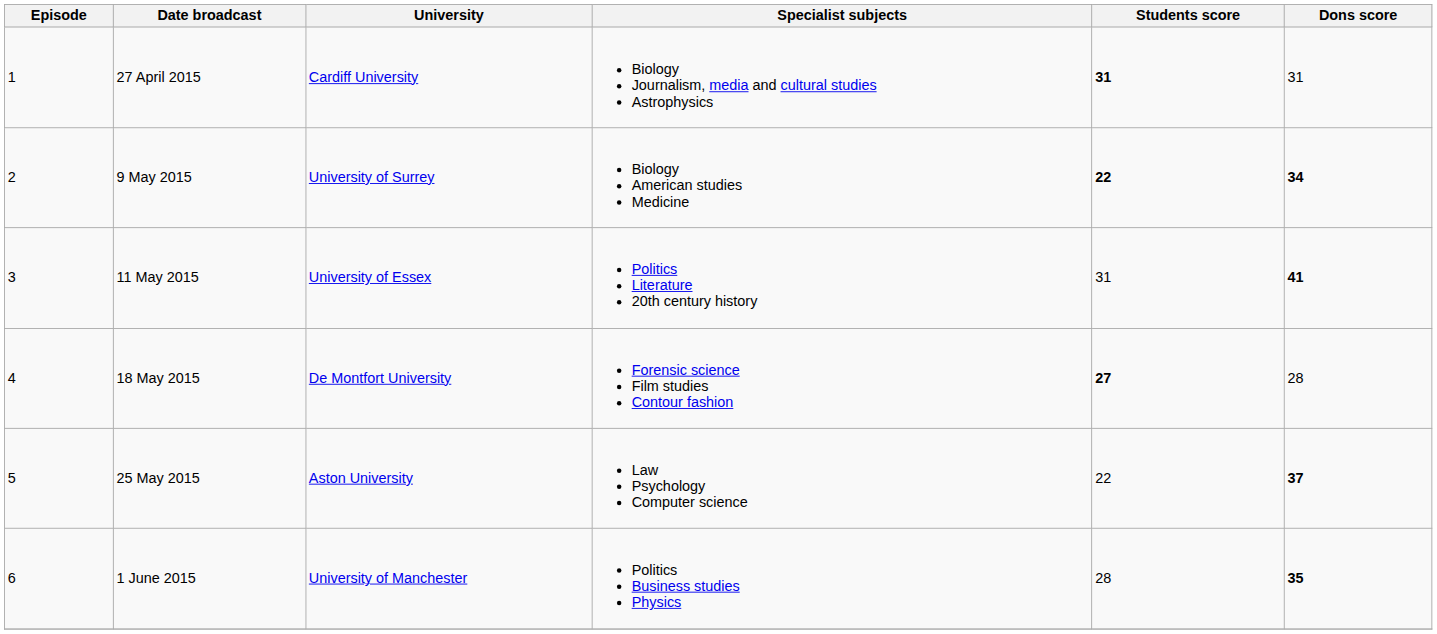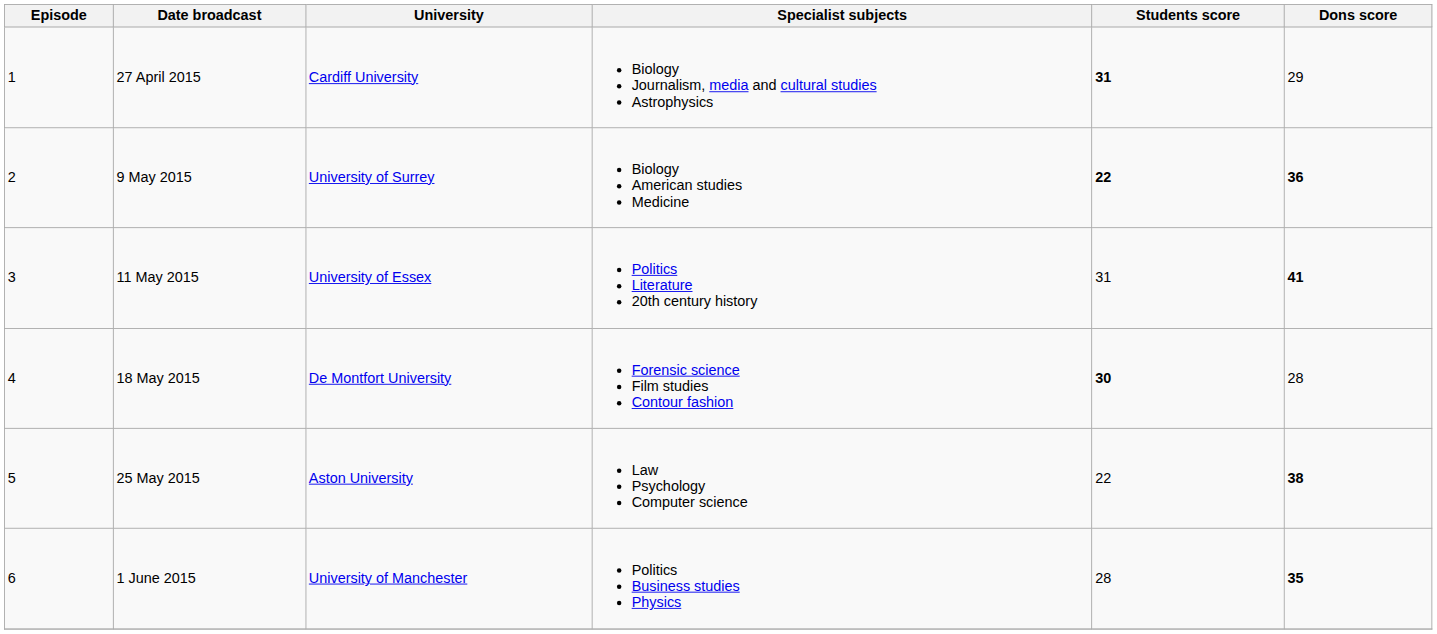 <table class="wikitable" width="80%">
 <tr bgcolor="#cccccc">
 <th>Episode</th>
 <th>Date broadcast</th>
 <th>University</th>
 <th>Specialist subjects</th>
 <th>Students score</th>
 <th>Dons score</th>
 </tr>
 <tr>
 <td>1</td>
 <td>27 April 2015</td>
 <td><a href='#'>Cardiff University</a></td>
 <td><br><ul><li>Biology</li><li>Journalism, <a href='#'>media</a> and <a href='#'>cultural studies</a></li><li>Astrophysics</li></ul></td>
 <td><strong>31</strong></td>
-<td>31</td>
+<td>29</td>
 </tr>
 <tr>
 <td>2</td>
 <td>9 May 2015</td>
 <td><a href='#'>University of Surrey</a></td>
 <td><br><ul><li>Biology</li><li>American studies</li><li>Medicine</li></ul></td>
 <td><strong>22</strong></td>
-<td><strong>34</strong></td>
+<td><strong>36</strong></td>
 </tr>
 <tr>
 <td>3</td>
 <td>11 May 2015</td>
 <td><a href='#'>University of Essex</a></td>
 <td><br><ul><li><a href='#'>Politics</a></li><li><a href='#'>Literature</a></li><li>20th century history</li></ul></td>
 <td>31</td>
 <td><strong>41</strong></td>
 </tr>
 <tr>
 <td>4</td>
 <td>18 May 2015</td>
 <td><a href='#'>De Montfort University</a></td>
 <td><br><ul><li><a href='#'>Forensic science</a></li><li>Film studies</li><li><a href='#'>Contour fashion</a></li></ul></td>
-<td><strong>27</strong></td>
+<td><strong>30</strong></td>
 <td>28</td>
 </tr>
 <tr>
 <td>5</td>
 <td>25 May 2015</td>
 <td><a href='#'>Aston University</a></td>
 <td><br><ul><li>Law</li><li>Psychology</li><li>Computer science</li></ul></td>
 <td>22</td>
-<td><strong>37</strong></td>
+<td><strong>38</strong></td>
 </tr>
 <tr>
 <td>6</td>
 <td>1 June 2015</td>
 <td><a href='#'>University of Manchester</a></td>
 <td><br><ul><li>Politics</li><li><a href='#'>Business studies</a></li><li><a href='#'>Physics</a></li></ul></td>
 <td>28</td>
 <td><strong>35</strong></td>
 </tr>
 <tr>
 </tr>
 </table>
